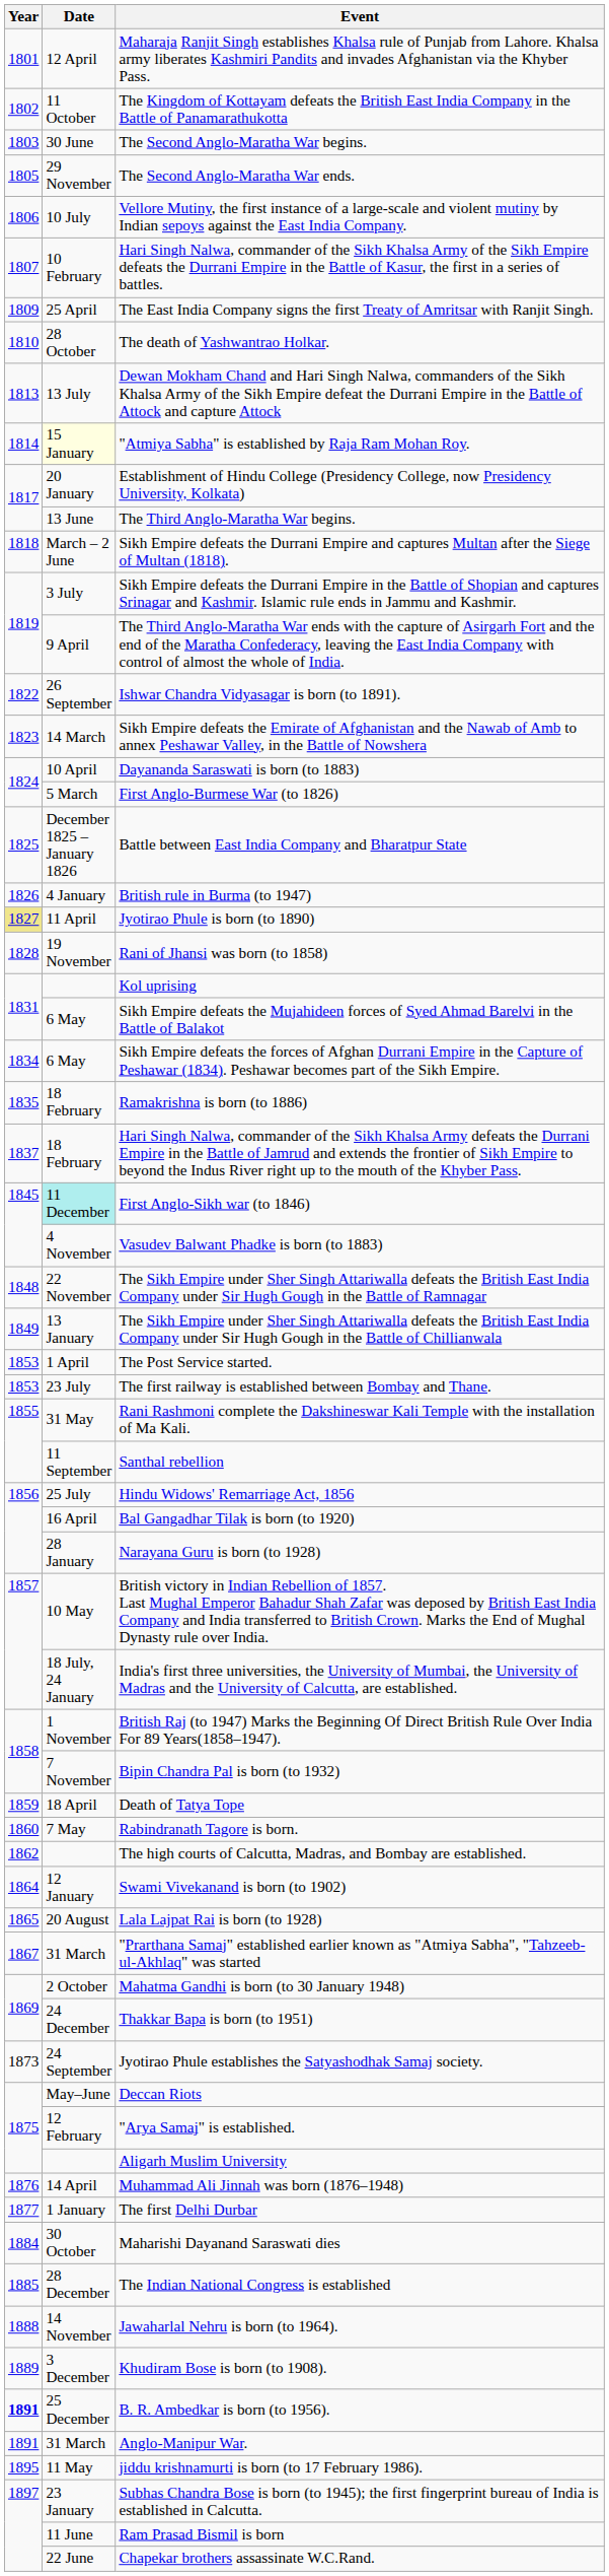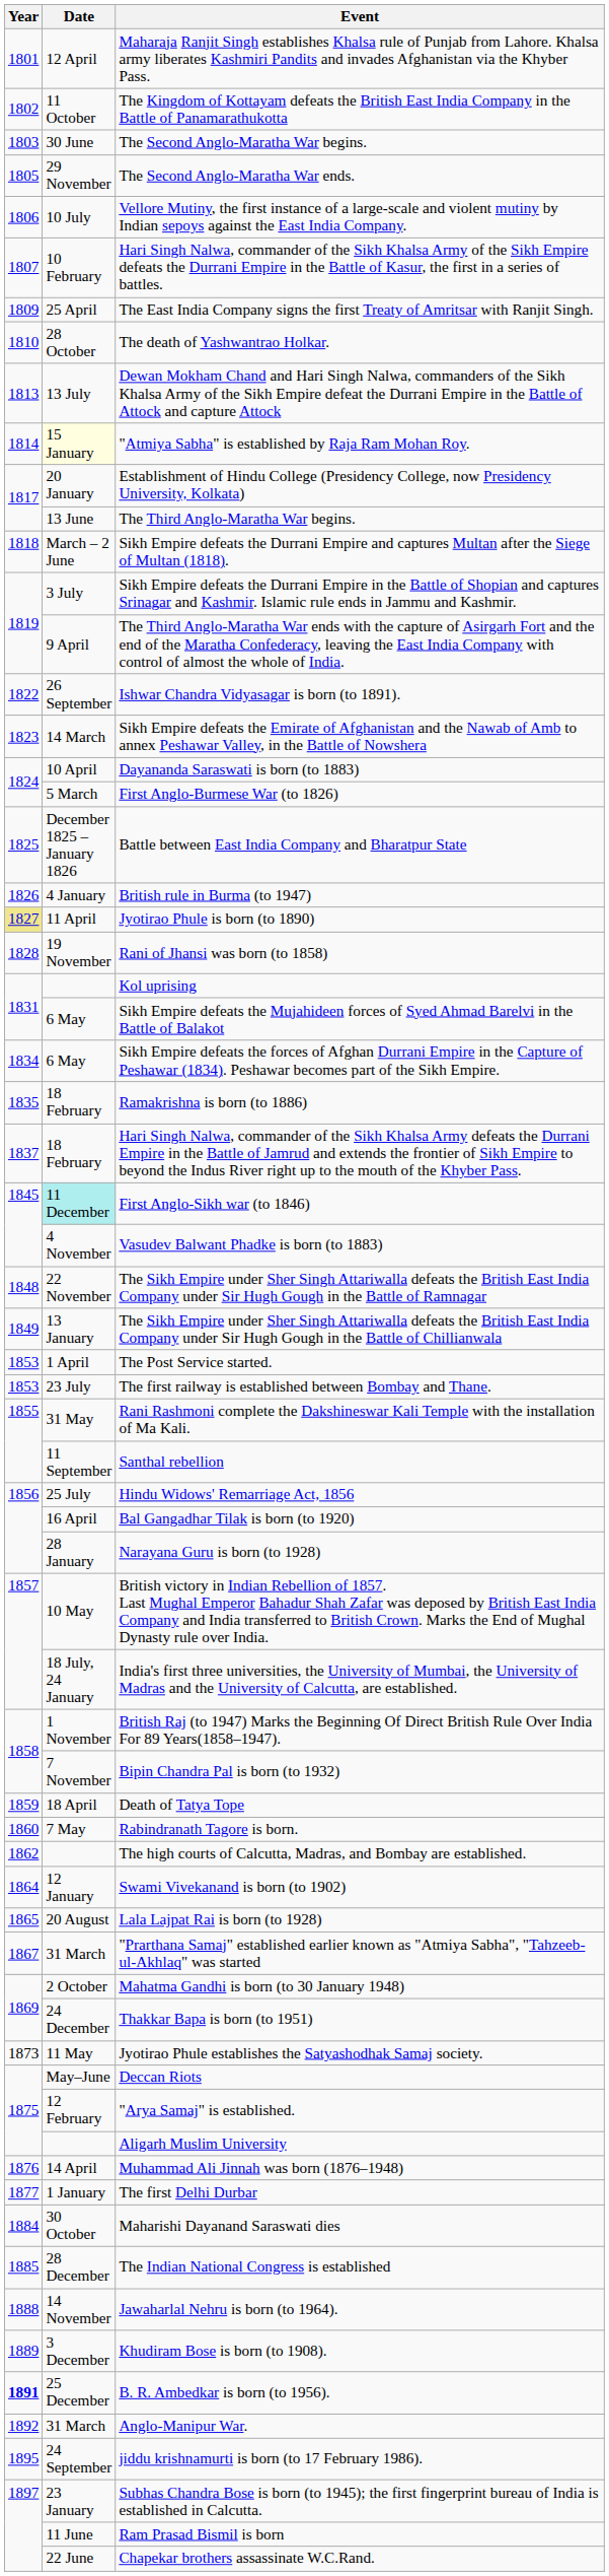 <table class="wikitable" style="width:100%">
 <tr>
 <th style="width:6%">Year</th>
 <th style="width:10%">Date</th>
 <th>Event</th>
 </tr>
 <tr>
 <td><a href='#'>1801</a></td>
 <td>12 April</td>
 <td><a href='#'>Maharaja</a> <a href='#'>Ranjit Singh</a> establishes <a href='#'>Khalsa</a> rule of Punjab from Lahore. Khalsa army liberates <a href='#'>Kashmiri Pandits</a> and invades Afghanistan via the Khyber Pass.</td>
 </tr>
 <tr>
 <td><a href='#'>1802</a></td>
 <td>11 October</td>
 <td>The <a href='#'>Kingdom of Kottayam</a> defeats the <a href='#'>British East India Company</a> in the <a href='#'>Battle of Panamarathukotta</a></td>
 </tr>
 <tr>
 <td><a href='#'>1803</a></td>
 <td>30 June</td>
 <td>The <a href='#'>Second Anglo-Maratha War</a> begins.</td>
 </tr>
 <tr>
 <td><a href='#'>1805</a></td>
 <td>29 November</td>
 <td>The <a href='#'>Second Anglo-Maratha War</a> ends.</td>
 </tr>
 <tr>
 <td><a href='#'>1806</a></td>
 <td>10 July</td>
 <td><a href='#'>Vellore Mutiny</a>, the first instance of a large-scale and violent <a href='#'>mutiny</a> by Indian <a href='#'>sepoys</a> against the <a href='#'>East India Company</a>.</td>
 </tr>
 <tr>
 <td><a href='#'>1807</a></td>
 <td>10 February</td>
 <td><a href='#'>Hari Singh Nalwa</a>, commander of the <a href='#'>Sikh Khalsa Army</a> of the <a href='#'>Sikh Empire</a> defeats the <a href='#'>Durrani Empire</a> in the <a href='#'>Battle of Kasur</a>, the first in a series of battles.</td>
 </tr>
 <tr>
 <td><a href='#'>1809</a></td>
 <td>25 April</td>
 <td>The East India Company signs the first <a href='#'>Treaty of Amritsar</a> with Ranjit Singh.</td>
 </tr>
 <tr>
 <td><a href='#'>1810</a></td>
 <td>28 October</td>
 <td>The death of <a href='#'>Yashwantrao Holkar</a>.</td>
 </tr>
 <tr>
 <td><a href='#'>1813</a></td>
 <td>13 July</td>
 <td><a href='#'>Dewan Mokham Chand</a> and Hari Singh Nalwa, commanders of the Sikh Khalsa Army of the Sikh Empire defeat the Durrani Empire in the <a href='#'>Battle of Attock</a> and capture <a href='#'>Attock</a></td>
 </tr>
 <tr>
 <td><a href='#'>1814</a></td>
 <td style="background: lightyellow;">15 January</td>
 <td>"<a href='#'>Atmiya Sabha</a>" is established by <a href='#'>Raja Ram Mohan Roy</a>.</td>
 </tr>
 <tr>
 <td rowspan="2"><a href='#'>1817</a></td>
 <td>20 January</td>
 <td>Establishment of Hindu College (Presidency College, now <a href='#'>Presidency University, Kolkata</a>)</td>
 </tr>
 <tr>
 <td>13 June</td>
 <td>The <a href='#'>Third Anglo-Maratha War</a> begins.</td>
 </tr>
 <tr>
 <td style="vertical-align:top;"><a href='#'>1818</a></td>
 <td>March – 2 June</td>
 <td>Sikh Empire defeats the Durrani Empire and captures <a href='#'>Multan</a> after the <a href='#'>Siege of Multan (1818)</a>.</td>
 </tr>
 <tr>
 <td rowspan="2"><a href='#'>1819</a></td>
 <td>3 July</td>
 <td>Sikh Empire defeats the Durrani Empire in the <a href='#'>Battle of Shopian</a> and captures <a href='#'>Srinagar</a> and <a href='#'>Kashmir</a>. Islamic rule ends in Jammu and Kashmir.</td>
 </tr>
 <tr>
 <td>9 April</td>
 <td>The <a href='#'>Third Anglo-Maratha War</a> ends with the capture of <a href='#'>Asirgarh Fort</a> and the end of the <a href='#'>Maratha Confederacy</a>, leaving the <a href='#'>East India Company</a> with control of almost the whole of <a href='#'>India</a>.</td>
 </tr>
 <tr>
 <td><a href='#'>1822</a></td>
 <td>26 September</td>
 <td><a href='#'>Ishwar Chandra Vidyasagar</a> is born (to 1891).</td>
 </tr>
 <tr>
 <td><a href='#'>1823</a></td>
 <td>14 March</td>
 <td>Sikh Empire defeats the <a href='#'>Emirate of Afghanistan</a> and the <a href='#'>Nawab of Amb</a> to annex <a href='#'>Peshawar Valley</a>, in the <a href='#'>Battle of Nowshera</a></td>
 </tr>
 <tr>
 <td rowspan="2"><a href='#'>1824</a></td>
 <td>10 April</td>
 <td><a href='#'>Dayananda Saraswati</a> is born (to 1883)</td>
 </tr>
 <tr>
 <td>5 March</td>
 <td><a href='#'>First Anglo-Burmese War</a> (to 1826)</td>
 </tr>
 <tr>
 <td><a href='#'>1825</a></td>
 <td>December 1825 – January 1826</td>
 <td>Battle between <a href='#'>East India Company</a> and <a href='#'>Bharatpur State</a></td>
 </tr>
 <tr>
 <td><a href='#'>1826</a></td>
 <td>4 January</td>
 <td><a href='#'>British rule in Burma</a> (to 1947)</td>
 </tr>
 <tr>
 <td style="background: khaki;"><a href='#'>1827</a></td>
 <td>11 April</td>
 <td><a href='#'>Jyotirao Phule</a> is born (to 1890)</td>
 </tr>
 <tr>
 <td><a href='#'>1828</a></td>
 <td>19 November</td>
 <td><a href='#'>Rani of Jhansi</a> was born (to 1858)</td>
 </tr>
 <tr>
 <td rowspan="2"><a href='#'>1831</a></td>
 <td></td>
 <td><a href='#'>Kol uprising</a></td>
 </tr>
 <tr>
 <td>6 May</td>
 <td>Sikh Empire defeats the <a href='#'>Mujahideen</a> forces of <a href='#'>Syed Ahmad Barelvi</a> in the <a href='#'>Battle of Balakot</a></td>
 </tr>
 <tr>
 <td><a href='#'>1834</a></td>
 <td>6 May</td>
 <td>Sikh Empire defeats the forces of Afghan <a href='#'>Durrani Empire</a> in the <a href='#'>Capture of Peshawar (1834)</a>. Peshawar becomes part of the Sikh Empire.</td>
 </tr>
 <tr>
 <td><a href='#'>1835</a></td>
 <td>18 February</td>
 <td><a href='#'>Ramakrishna</a> is born (to 1886)</td>
 </tr>
 <tr>
 <td><a href='#'>1837</a></td>
 <td>18 February</td>
 <td><a href='#'>Hari Singh Nalwa</a>, commander of the <a href='#'>Sikh Khalsa Army</a> defeats the <a href='#'>Durrani Empire</a> in the <a href='#'>Battle of Jamrud</a> and extends the frontier of <a href='#'>Sikh Empire</a> to beyond the Indus River right up to the mouth of the <a href='#'>Khyber Pass</a>.</td>
 </tr>
 <tr>
 <td rowspan="2" style="vertical-align:top;"><a href='#'>1845</a></td>
 <td style="background: paleturquoise;">11 December</td>
 <td><a href='#'>First Anglo-Sikh war</a> (to 1846)</td>
 </tr>
 <tr>
 <td>4 November</td>
 <td><a href='#'>Vasudev Balwant Phadke</a> is born (to 1883)</td>
 </tr>
 <tr>
 <td><a href='#'>1848</a></td>
 <td>22 November</td>
 <td>The <a href='#'>Sikh Empire</a> under <a href='#'>Sher Singh Attariwalla</a> defeats the <a href='#'>British East India Company</a> under <a href='#'>Sir Hugh Gough</a> in the <a href='#'>Battle of Ramnagar</a></td>
 </tr>
 <tr>
 <td><a href='#'>1849</a></td>
 <td>13 January</td>
 <td>The <a href='#'>Sikh Empire</a> under <a href='#'>Sher Singh Attariwalla</a> defeats the <a href='#'>British East India Company</a> under Sir Hugh Gough in the <a href='#'>Battle of Chillianwala</a></td>
 </tr>
 <tr>
 <td><a href='#'>1853</a></td>
 <td>1 April</td>
 <td>The Post Service started.</td>
 </tr>
 <tr>
 <td><a href='#'>1853</a></td>
 <td>23 July</td>
 <td>The first railway is established between <a href='#'>Bombay</a> and <a href='#'>Thane</a>.</td>
 </tr>
 <tr>
 <td rowspan="2" style="vertical-align:top;"><a href='#'>1855</a></td>
 <td>31 May</td>
 <td><a href='#'>Rani Rashmoni</a> complete the <a href='#'>Dakshineswar Kali Temple</a> with the installation of Ma Kali.</td>
 </tr>
 <tr>
 <td>11 September</td>
 <td><a href='#'>Santhal rebellion</a></td>
 </tr>
 <tr>
 <td rowspan="3" style="vertical-align:top;"><a href='#'>1856</a></td>
 <td>25 July</td>
 <td><a href='#'>Hindu Widows' Remarriage Act, 1856</a></td>
 </tr>
 <tr>
 <td>16 April</td>
 <td><a href='#'>Bal Gangadhar Tilak</a> is born (to 1920)</td>
 </tr>
 <tr>
 <td>28 January</td>
 <td><a href='#'>Narayana Guru</a> is born (to 1928)</td>
 </tr>
 <tr General service enlistment act 1856>
 <td rowspan="2" style="vertical-align:top;"><a href='#'>1857</a></td>
 <td>10 May</td>
 <td>British victory in <a href='#'>Indian Rebellion of 1857</a>.<br>Last <a href='#'>Mughal Emperor</a> <a href='#'>Bahadur Shah Zafar</a> was deposed by <a href='#'>British East India Company</a> and India transferred to <a href='#'>British Crown</a>. Marks the End of Mughal Dynasty rule over India.</td>
 </tr>
 <tr>
 <td>18 July, 24 January</td>
 <td>India's first three universities, the <a href='#'>University of Mumbai</a>, the <a href='#'>University of Madras</a> and the <a href='#'>University of Calcutta</a>, are established.</td>
 </tr>
 <tr>
 <td rowspan="2"><a href='#'>1858</a></td>
 <td>1 November</td>
 <td><a href='#'>British Raj</a> (to 1947) Marks the Beginning Of Direct British Rule Over India For 89 Years(1858–1947).</td>
 </tr>
 <tr>
 <td>7 November</td>
 <td><a href='#'>Bipin Chandra Pal</a> is born (to 1932)</td>
 </tr>
 <tr>
 <td><a href='#'>1859</a></td>
 <td>18 April</td>
 <td>Death of <a href='#'>Tatya Tope</a></td>
 </tr>
 <tr>
 <td><a href='#'>1860</a></td>
 <td>7 May</td>
 <td><a href='#'>Rabindranath Tagore</a> is born.</td>
 </tr>
 <tr>
 <td><a href='#'>1862</a></td>
 <td></td>
 <td>The high courts of Calcutta, Madras, and Bombay are established.</td>
 </tr>
 <tr>
 <td><a href='#'>1864</a></td>
 <td>12 January</td>
 <td><a href='#'>Swami Vivekanand</a> is born (to 1902)</td>
 </tr>
 <tr>
 <td><a href='#'>1865</a></td>
 <td>20 August</td>
 <td><a href='#'>Lala Lajpat Rai</a> is born (to 1928)</td>
 </tr>
 <tr>
 <td><a href='#'>1867</a></td>
 <td>31 March</td>
 <td>"<a href='#'>Prarthana Samaj</a>" established earlier known as "Atmiya Sabha", "<a href='#'>Tahzeeb-ul-Akhlaq</a>" was started</td>
 </tr>
 <tr>
 <td rowspan="2"><a href='#'>1869</a></td>
 <td>2 October</td>
 <td><a href='#'>Mahatma Gandhi</a> is born (to 30 January 1948)</td>
 </tr>
 <tr>
 <td>24 December</td>
 <td><a href='#'>Thakkar Bapa</a> is born (to 1951)</td>
 </tr>
 <tr>
 <td>1873</td>
-<td>24 September</td>
+<td>11 May</td>
 <td>Jyotirao Phule establishes the <a href='#'>Satyashodhak Samaj</a> society.</td>
 </tr>
 <tr>
 <td rowspan="3"><a href='#'>1875</a></td>
 <td>May–June</td>
 <td><a href='#'>Deccan Riots</a></td>
 </tr>
 <tr>
 <td>12 February</td>
 <td>"<a href='#'>Arya Samaj</a>" is established.</td>
 </tr>
 <tr>
 <td></td>
 <td><a href='#'>Aligarh Muslim University</a></td>
 </tr>
 <tr>
 <td><a href='#'>1876</a></td>
 <td>14 April</td>
 <td><a href='#'>Muhammad Ali Jinnah</a> was born (1876–1948)</td>
 </tr>
 <tr>
 <td><a href='#'>1877</a></td>
 <td>1 January</td>
 <td>The first <a href='#'>Delhi Durbar</a></td>
 </tr>
 <tr>
 <td><a href='#'>1884</a></td>
 <td>30 October</td>
 <td>Maharishi Dayanand Saraswati dies</td>
 </tr>
 <tr>
 <td><a href='#'>1885</a></td>
 <td>28 December</td>
 <td>The <a href='#'>Indian National Congress</a> is established</td>
 </tr>
 <tr>
 <td><a href='#'>1888</a></td>
 <td>14 November</td>
 <td><a href='#'>Jawaharlal Nehru</a> is born (to 1964).</td>
 </tr>
 <tr>
 <td><a href='#'>1889</a></td>
 <td>3 December</td>
 <td><a href='#'>Khudiram Bose</a> is born (to 1908).</td>
 </tr>
 <tr>
 <td><strong><a href='#'>1891</a></strong></td>
 <td>25 December</td>
 <td><a href='#'>B. R. Ambedkar</a> is born (to 1956).</td>
 </tr>
 <tr>
-<td><a href='#'>1891</a></td>
+<td><a href='#'>1892</a></td>
 <td>31 March</td>
 <td><a href='#'>Anglo-Manipur War</a>.</td>
 </tr>
 <tr>
 <td><a href='#'>1895</a></td>
-<td>11 May</td>
+<td>24 September</td>
 <td><a href='#'>jiddu krishnamurti</a> is born (to 17 February 1986).</td>
 </tr>
 <tr>
 <td rowspan="3" style="vertical-align:top;"><a href='#'>1897</a></td>
 <td>23 January</td>
 <td><a href='#'>Subhas Chandra Bose</a> is born (to 1945); the first fingerprint bureau of India is established in Calcutta.</td>
 </tr>
 <tr>
 <td>11 June</td>
 <td><a href='#'>Ram Prasad Bismil</a> is born</td>
 </tr>
 <tr>
 <td>22 June</td>
 <td><a href='#'>Chapekar brothers</a> assassinate W.C.Rand.</td>
 </tr>
 </table>
